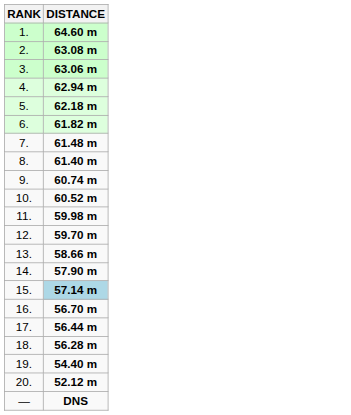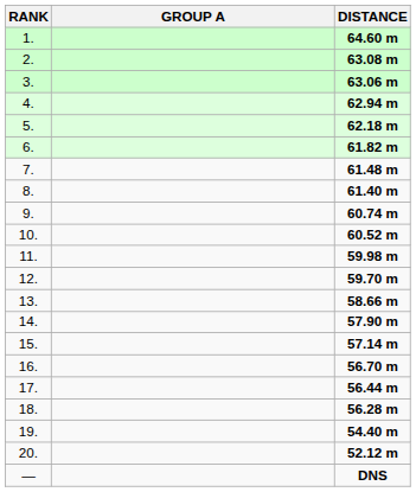 <table class="wikitable" style="border-collapse: collapse; font-size: 90%;">
 <tr>
 <th>RANK</th>
+<th style="width: 20em">GROUP A</th>
 <th style="width: 5em">DISTANCE</th>
 </tr>
 <tr style="background:#ccffcc;">
 <td align="center">1.</td>
+<td></td>
 <td align="center"><strong>64.60 m</strong></td>
 </tr>
 <tr style="background:#ccffcc;">
 <td align="center">2.</td>
+<td></td>
 <td align="center"><strong>63.08 m</strong></td>
 </tr>
 <tr style="background:#ccffcc;">
 <td align="center">3.</td>
+<td></td>
 <td align="center"><strong>63.06 m</strong></td>
 </tr>
 <tr style="background:#ddffdd;">
 <td align="center">4.</td>
+<td></td>
 <td align="center"><strong>62.94 m</strong></td>
 </tr>
 <tr style="background:#ddffdd;">
 <td align="center">5.</td>
+<td></td>
 <td align="center"><strong>62.18 m</strong></td>
 </tr>
 <tr style="background:#ddffdd;">
 <td align="center">6.</td>
+<td></td>
 <td align="center"><strong>61.82 m</strong></td>
 </tr>
 <tr>
 <td align="center">7.</td>
+<td></td>
 <td align="center"><strong>61.48 m</strong></td>
 </tr>
 <tr>
 <td align="center">8.</td>
+<td></td>
 <td align="center"><strong>61.40 m</strong></td>
 </tr>
 <tr>
 <td align="center">9.</td>
+<td></td>
 <td align="center"><strong>60.74 m</strong></td>
 </tr>
 <tr>
 <td align="center">10.</td>
+<td></td>
 <td align="center"><strong>60.52 m</strong></td>
 </tr>
 <tr>
 <td align="center">11.</td>
+<td></td>
 <td align="center"><strong>59.98 m</strong></td>
 </tr>
 <tr>
 <td align="center">12.</td>
+<td></td>
 <td align="center"><strong>59.70 m</strong></td>
 </tr>
 <tr>
 <td align="center">13.</td>
+<td></td>
 <td align="center"><strong>58.66 m</strong></td>
 </tr>
 <tr>
 <td align="center">14.</td>
+<td></td>
 <td align="center"><strong>57.90 m</strong></td>
 </tr>
 <tr>
 <td align="center">15.</td>
-<td align="center" style="background: lightblue;"><strong>57.14 m</strong></td>
+<td></td>
+<td align="center"><strong>57.14 m</strong></td>
 </tr>
 <tr>
 <td align="center">16.</td>
+<td></td>
 <td align="center"><strong>56.70 m</strong></td>
 </tr>
 <tr>
 <td align="center">17.</td>
+<td></td>
 <td align="center"><strong>56.44 m</strong></td>
 </tr>
 <tr>
 <td align="center">18.</td>
+<td></td>
 <td align="center"><strong>56.28 m</strong></td>
 </tr>
 <tr>
 <td align="center">19.</td>
+<td></td>
 <td align="center"><strong>54.40 m</strong></td>
 </tr>
 <tr>
 <td align="center">20.</td>
+<td></td>
 <td align="center"><strong>52.12 m</strong></td>
 </tr>
 <tr>
 <td align="center">—</td>
+<td></td>
 <td align="center"><strong>DNS</strong></td>
 </tr>
 </table>
